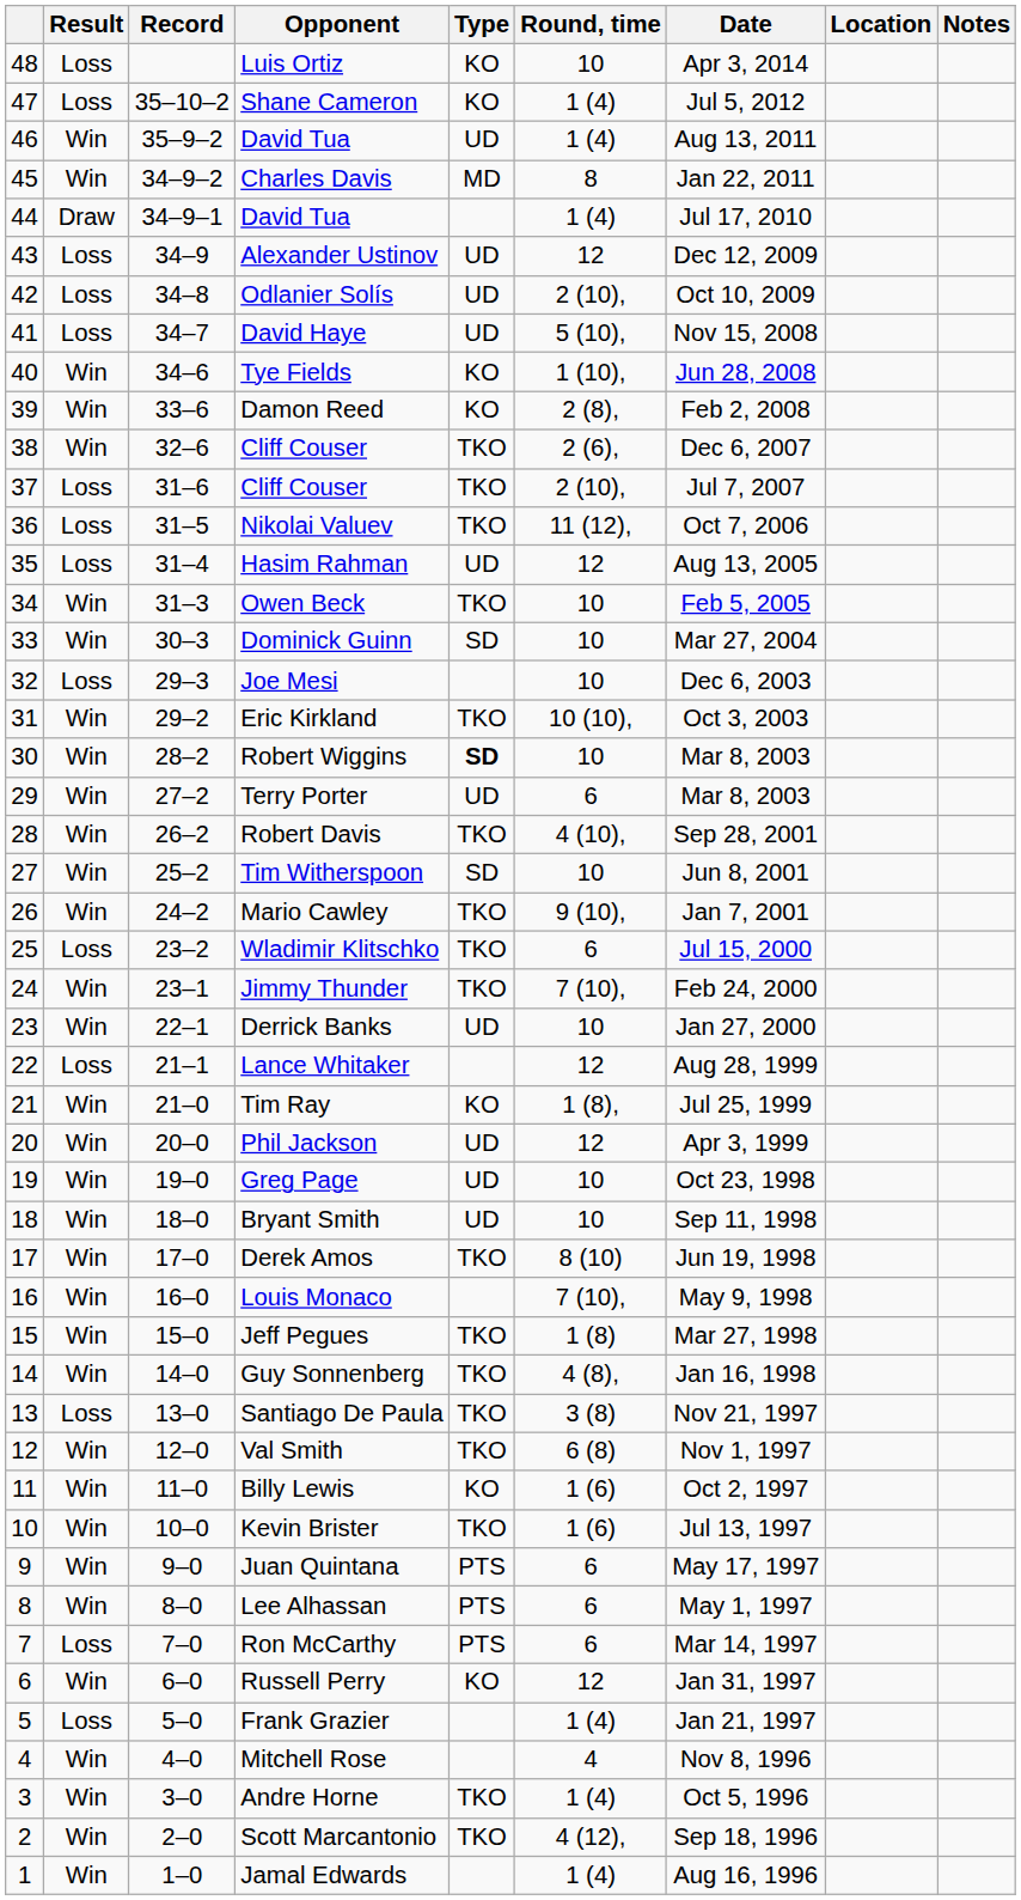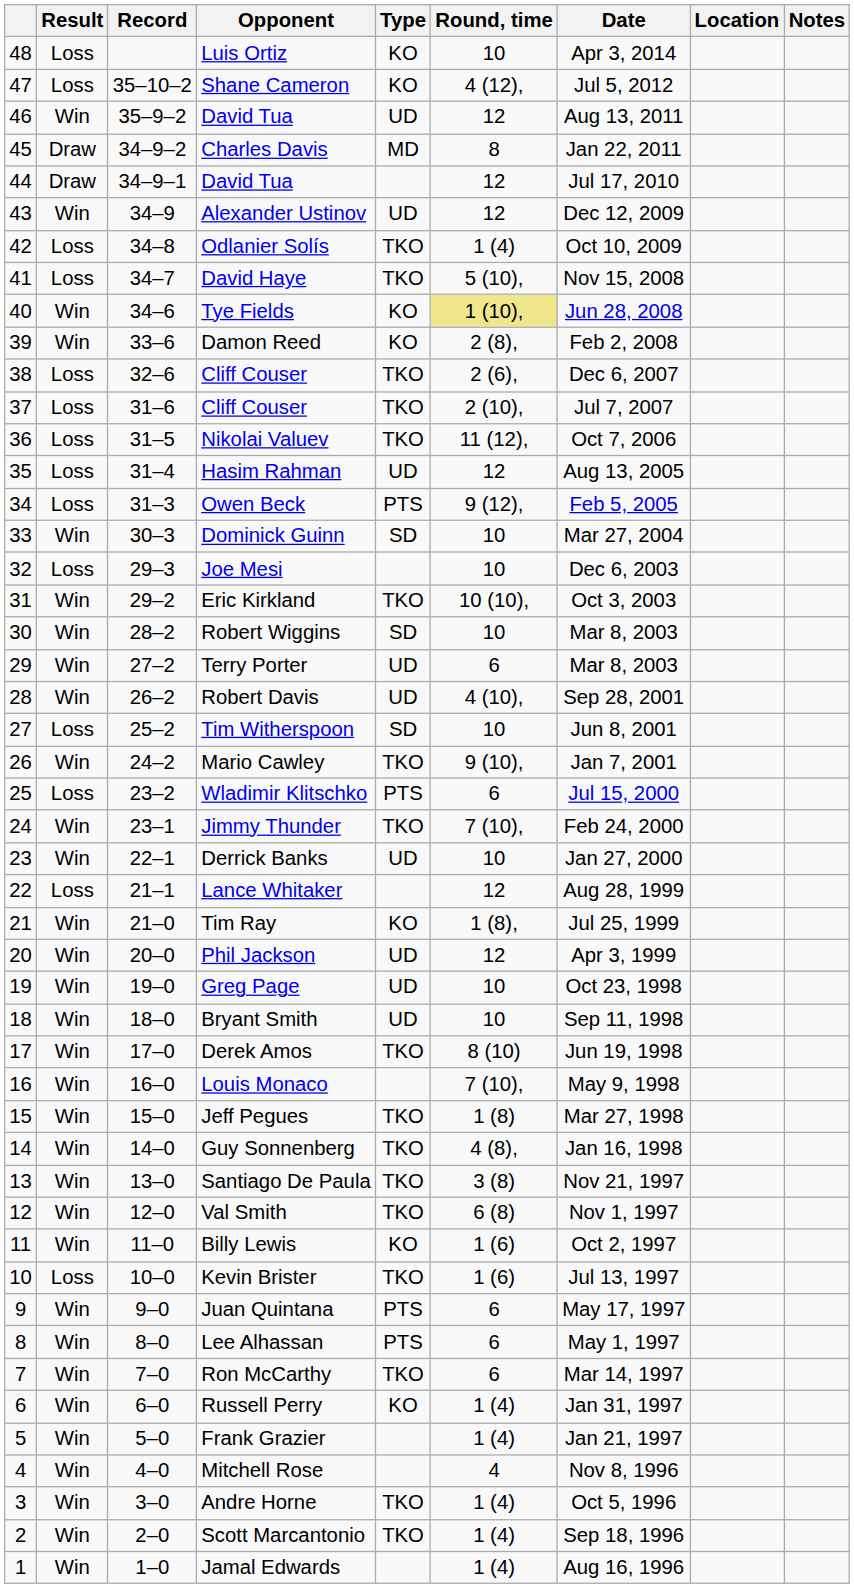 <table class="wikitable" style="text-align:center">
 <tr>
 <th></th>
 <th>Result</th>
 <th>Record</th>
 <th>Opponent</th>
 <th>Type</th>
 <th>Round, time</th>
 <th>Date</th>
 <th>Location</th>
 <th>Notes</th>
 </tr>
 <tr>
 <td>48</td>
 <td>Loss</td>
 <td></td>
 <td style="text-align:left;"><a href='#'>Luis Ortiz</a></td>
 <td>KO</td>
 <td>10</td>
 <td>Apr 3, 2014</td>
 <td style="text-align:left;"></td>
 <td></td>
 </tr>
 <tr>
 <td>47</td>
 <td>Loss</td>
 <td>35–10–2</td>
 <td style="text-align:left;"><a href='#'>Shane Cameron</a></td>
 <td>KO</td>
-<td>1 (4)</td>
+<td>4 (12), </td>
 <td>Jul 5, 2012</td>
 <td style="text-align:left;"></td>
 <td style="text-align:left;"></td>
 </tr>
 <tr>
 <td>46</td>
 <td>Win</td>
 <td>35–9–2</td>
 <td style="text-align:left;"><a href='#'>David Tua</a></td>
 <td>UD</td>
-<td>1 (4)</td>
+<td>12</td>
 <td>Aug 13, 2011</td>
 <td style="text-align:left;"></td>
 <td style="text-align:left;"></td>
 </tr>
 <tr>
 <td>45</td>
-<td>Win</td>
+<td>Draw</td>
 <td>34–9–2</td>
 <td style="text-align:left;"><a href='#'>Charles Davis</a></td>
 <td>MD</td>
 <td>8</td>
 <td>Jan 22, 2011</td>
 <td style="text-align:left;"></td>
 <td></td>
 </tr>
 <tr>
 <td>44</td>
 <td>Draw</td>
 <td>34–9–1</td>
 <td style="text-align:left;"><a href='#'>David Tua</a></td>
 <td></td>
-<td>1 (4)</td>
+<td>12</td>
 <td>Jul 17, 2010</td>
 <td style="text-align:left;"></td>
 <td style="text-align:left;"></td>
 </tr>
 <tr>
 <td>43</td>
-<td>Loss</td>
+<td>Win</td>
 <td>34–9</td>
 <td style="text-align:left;"><a href='#'>Alexander Ustinov</a></td>
 <td>UD</td>
 <td>12</td>
 <td>Dec 12, 2009</td>
 <td style="text-align:left;"></td>
 <td style="text-align:left;"></td>
 </tr>
 <tr>
 <td>42</td>
 <td>Loss</td>
 <td>34–8</td>
 <td style="text-align:left;"><a href='#'>Odlanier Solís</a></td>
-<td>UD</td>
-<td>2 (10), </td>
+<td>TKO</td>
+<td>1 (4)</td>
 <td>Oct 10, 2009</td>
 <td style="text-align:left;"></td>
 <td style="text-align:left;"></td>
 </tr>
 <tr>
 <td>41</td>
 <td>Loss</td>
 <td>34–7</td>
 <td style="text-align:left;"><a href='#'>David Haye</a></td>
-<td>UD</td>
+<td>TKO</td>
 <td>5 (10), </td>
 <td>Nov 15, 2008</td>
 <td style="text-align:left;"></td>
 <td></td>
 </tr>
 <tr>
 <td>40</td>
 <td>Win</td>
 <td>34–6</td>
 <td style="text-align:left;"><a href='#'>Tye Fields</a></td>
 <td>KO</td>
-<td>1 (10), </td>
+<td style="background: khaki;">1 (10), </td>
 <td><a href='#'>Jun 28, 2008</a></td>
 <td style="text-align:left;"></td>
 <td></td>
 </tr>
 <tr>
 <td>39</td>
 <td>Win</td>
 <td>33–6</td>
 <td style="text-align:left;">Damon Reed</td>
 <td>KO</td>
 <td>2 (8), </td>
 <td>Feb 2, 2008</td>
 <td style="text-align:left;"></td>
 <td></td>
 </tr>
 <tr>
 <td>38</td>
-<td>Win</td>
+<td>Loss</td>
 <td>32–6</td>
 <td style="text-align:left;"><a href='#'>Cliff Couser</a></td>
 <td>TKO</td>
 <td>2 (6), </td>
 <td>Dec 6, 2007</td>
 <td style="text-align:left;"></td>
 <td></td>
 </tr>
 <tr>
 <td>37</td>
 <td>Loss</td>
 <td>31–6</td>
 <td style="text-align:left;"><a href='#'>Cliff Couser</a></td>
 <td>TKO</td>
 <td>2 (10), </td>
 <td>Jul 7, 2007</td>
 <td style="text-align:left;"></td>
 <td></td>
 </tr>
 <tr>
 <td>36</td>
 <td>Loss</td>
 <td>31–5</td>
 <td style="text-align:left;"><a href='#'>Nikolai Valuev</a></td>
 <td>TKO</td>
 <td>11 (12), </td>
 <td>Oct 7, 2006</td>
 <td style="text-align:left;"></td>
 <td style="text-align:left;"></td>
 </tr>
 <tr>
 <td>35</td>
 <td>Loss</td>
 <td>31–4</td>
 <td style="text-align:left;"><a href='#'>Hasim Rahman</a></td>
 <td>UD</td>
 <td>12</td>
 <td>Aug 13, 2005</td>
 <td style="text-align:left;"></td>
 <td style="text-align:left;"></td>
 </tr>
 <tr>
 <td>34</td>
-<td>Win</td>
+<td>Loss</td>
 <td>31–3</td>
 <td style="text-align:left;"><a href='#'>Owen Beck</a></td>
-<td>TKO</td>
-<td>10</td>
+<td>PTS</td>
+<td>9 (12), </td>
 <td><a href='#'>Feb 5, 2005</a></td>
 <td style="text-align:left;"></td>
 <td></td>
 </tr>
 <tr>
 <td>33</td>
 <td>Win</td>
 <td>30–3</td>
 <td style="text-align:left;"><a href='#'>Dominick Guinn</a></td>
 <td>SD</td>
 <td>10</td>
 <td>Mar 27, 2004</td>
 <td style="text-align:left;"></td>
 <td></td>
 </tr>
 <tr>
 <td>32</td>
 <td>Loss</td>
 <td>29–3</td>
 <td style="text-align:left;"><a href='#'>Joe Mesi</a></td>
 <td></td>
 <td>10</td>
 <td>Dec 6, 2003</td>
 <td style="text-align:left;"></td>
 <td></td>
 </tr>
 <tr>
 <td>31</td>
 <td>Win</td>
 <td>29–2</td>
 <td style="text-align:left;">Eric Kirkland</td>
 <td>TKO</td>
 <td>10 (10), </td>
 <td>Oct 3, 2003</td>
 <td style="text-align:left;"></td>
 <td></td>
 </tr>
 <tr>
 <td>30</td>
 <td>Win</td>
 <td>28–2</td>
 <td style="text-align:left;">Robert Wiggins</td>
-<td><strong>SD</strong></td>
+<td>SD</td>
 <td>10</td>
 <td>Mar 8, 2003</td>
 <td style="text-align:left;"></td>
 <td></td>
 </tr>
 <tr>
 <td>29</td>
 <td>Win</td>
 <td>27–2</td>
 <td style="text-align:left;">Terry Porter</td>
 <td>UD</td>
 <td>6</td>
 <td>Mar 8, 2003</td>
 <td style="text-align:left;"></td>
 <td></td>
 </tr>
 <tr>
 <td>28</td>
 <td>Win</td>
 <td>26–2</td>
 <td style="text-align:left;">Robert Davis</td>
-<td>TKO</td>
+<td>UD</td>
 <td>4 (10), </td>
 <td>Sep 28, 2001</td>
 <td style="text-align:left;"></td>
 <td></td>
 </tr>
 <tr>
 <td>27</td>
-<td>Win</td>
+<td>Loss</td>
 <td>25–2</td>
 <td style="text-align:left;"><a href='#'>Tim Witherspoon</a></td>
 <td>SD</td>
 <td>10</td>
 <td>Jun 8, 2001</td>
 <td style="text-align:left;"></td>
 <td></td>
 </tr>
 <tr>
 <td>26</td>
 <td>Win</td>
 <td>24–2</td>
 <td style="text-align:left;">Mario Cawley</td>
 <td>TKO</td>
 <td>9 (10), </td>
 <td>Jan 7, 2001</td>
 <td style="text-align:left;"></td>
 <td></td>
 </tr>
 <tr>
 <td>25</td>
 <td>Loss</td>
 <td>23–2</td>
 <td style="text-align:left;"><a href='#'>Wladimir Klitschko</a></td>
-<td>TKO</td>
+<td>PTS</td>
 <td>6</td>
 <td><a href='#'>Jul 15, 2000</a></td>
 <td style="text-align:left;"></td>
 <td></td>
 </tr>
 <tr>
 <td>24</td>
 <td>Win</td>
 <td>23–1</td>
 <td style="text-align:left;"><a href='#'>Jimmy Thunder</a></td>
 <td>TKO</td>
 <td>7 (10), </td>
 <td>Feb 24, 2000</td>
 <td style="text-align:left;"></td>
 <td></td>
 </tr>
 <tr>
 <td>23</td>
 <td>Win</td>
 <td>22–1</td>
 <td style="text-align:left;">Derrick Banks</td>
 <td>UD</td>
 <td>10</td>
 <td>Jan 27, 2000</td>
 <td style="text-align:left;"></td>
 <td></td>
 </tr>
 <tr>
 <td>22</td>
 <td>Loss</td>
 <td>21–1</td>
 <td style="text-align:left;"><a href='#'>Lance Whitaker</a></td>
 <td></td>
 <td>12</td>
 <td>Aug 28, 1999</td>
 <td style="text-align:left;"></td>
 <td style="text-align:left;"></td>
 </tr>
 <tr>
 <td>21</td>
 <td>Win</td>
 <td>21–0</td>
 <td style="text-align:left;">Tim Ray</td>
 <td>KO</td>
 <td>1 (8), </td>
 <td>Jul 25, 1999</td>
 <td style="text-align:left;"></td>
 <td></td>
 </tr>
 <tr>
 <td>20</td>
 <td>Win</td>
 <td>20–0</td>
 <td style="text-align:left;"><a href='#'>Phil Jackson</a></td>
 <td>UD</td>
 <td>12</td>
 <td>Apr 3, 1999</td>
 <td style="text-align:left;"></td>
 <td style="text-align:left;"></td>
 </tr>
 <tr>
 <td>19</td>
 <td>Win</td>
 <td>19–0</td>
 <td style="text-align:left;"><a href='#'>Greg Page</a></td>
 <td>UD</td>
 <td>10</td>
 <td>Oct 23, 1998</td>
 <td style="text-align:left;"></td>
 <td></td>
 </tr>
 <tr>
 <td>18</td>
 <td>Win</td>
 <td>18–0</td>
 <td style="text-align:left;">Bryant Smith</td>
 <td>UD</td>
 <td>10</td>
 <td>Sep 11, 1998</td>
 <td style="text-align:left;"></td>
 <td></td>
 </tr>
 <tr>
 <td>17</td>
 <td>Win</td>
 <td>17–0</td>
 <td style="text-align:left;">Derek Amos</td>
 <td>TKO</td>
 <td>8 (10)</td>
 <td>Jun 19, 1998</td>
 <td style="text-align:left;"></td>
 <td></td>
 </tr>
 <tr>
 <td>16</td>
 <td>Win</td>
 <td>16–0</td>
 <td style="text-align:left;"><a href='#'>Louis Monaco</a></td>
 <td></td>
 <td>7 (10), </td>
 <td>May 9, 1998</td>
 <td style="text-align:left;"></td>
 <td></td>
 </tr>
 <tr>
 <td>15</td>
 <td>Win</td>
 <td>15–0</td>
 <td style="text-align:left;">Jeff Pegues</td>
 <td>TKO</td>
 <td>1 (8)</td>
 <td>Mar 27, 1998</td>
 <td style="text-align:left;"></td>
 <td></td>
 </tr>
 <tr>
 <td>14</td>
 <td>Win</td>
 <td>14–0</td>
 <td style="text-align:left;">Guy Sonnenberg</td>
 <td>TKO</td>
 <td>4 (8), </td>
 <td>Jan 16, 1998</td>
 <td style="text-align:left;"></td>
 <td></td>
 </tr>
 <tr>
 <td>13</td>
-<td>Loss</td>
+<td>Win</td>
 <td>13–0</td>
 <td style="text-align:left;">Santiago De Paula</td>
 <td>TKO</td>
 <td>3 (8)</td>
 <td>Nov 21, 1997</td>
 <td style="text-align:left;"></td>
 <td></td>
 </tr>
 <tr>
 <td>12</td>
 <td>Win</td>
 <td>12–0</td>
 <td style="text-align:left;">Val Smith</td>
 <td>TKO</td>
 <td>6 (8)</td>
 <td>Nov 1, 1997</td>
 <td style="text-align:left;"></td>
 <td></td>
 </tr>
 <tr>
 <td>11</td>
 <td>Win</td>
 <td>11–0</td>
 <td style="text-align:left;">Billy Lewis</td>
 <td>KO</td>
 <td>1 (6)</td>
 <td>Oct 2, 1997</td>
 <td style="text-align:left;"></td>
 <td></td>
 </tr>
 <tr>
 <td>10</td>
-<td>Win</td>
+<td>Loss</td>
 <td>10–0</td>
 <td style="text-align:left;">Kevin Brister</td>
 <td>TKO</td>
 <td>1 (6)</td>
 <td>Jul 13, 1997</td>
 <td style="text-align:left;"></td>
 <td></td>
 </tr>
 <tr>
 <td>9</td>
 <td>Win</td>
 <td>9–0</td>
 <td style="text-align:left;">Juan Quintana</td>
 <td>PTS</td>
 <td>6</td>
 <td>May 17, 1997</td>
 <td style="text-align:left;"></td>
 <td></td>
 </tr>
 <tr>
 <td>8</td>
 <td>Win</td>
 <td>8–0</td>
 <td style="text-align:left;">Lee Alhassan</td>
 <td>PTS</td>
 <td>6</td>
 <td>May 1, 1997</td>
 <td style="text-align:left;"></td>
 <td></td>
 </tr>
 <tr>
 <td>7</td>
-<td>Loss</td>
+<td>Win</td>
 <td>7–0</td>
 <td style="text-align:left;">Ron McCarthy</td>
-<td>PTS</td>
+<td>TKO</td>
 <td>6</td>
 <td>Mar 14, 1997</td>
 <td style="text-align:left;"></td>
 <td></td>
 </tr>
 <tr>
 <td>6</td>
 <td>Win</td>
 <td>6–0</td>
 <td style="text-align:left;">Russell Perry</td>
 <td>KO</td>
-<td>12</td>
+<td>1 (4)</td>
 <td>Jan 31, 1997</td>
 <td style="text-align:left;"></td>
 <td></td>
 </tr>
 <tr>
 <td>5</td>
-<td>Loss</td>
+<td>Win</td>
 <td>5–0</td>
 <td style="text-align:left;">Frank Grazier</td>
 <td></td>
 <td>1 (4)</td>
 <td>Jan 21, 1997</td>
 <td style="text-align:left;"></td>
 <td></td>
 </tr>
 <tr>
 <td>4</td>
 <td>Win</td>
 <td>4–0</td>
 <td style="text-align:left;">Mitchell Rose</td>
 <td></td>
 <td>4</td>
 <td>Nov 8, 1996</td>
 <td style="text-align:left;"></td>
 <td></td>
 </tr>
 <tr>
 <td>3</td>
 <td>Win</td>
 <td>3–0</td>
 <td style="text-align:left;">Andre Horne</td>
 <td>TKO</td>
 <td>1 (4)</td>
 <td>Oct 5, 1996</td>
 <td style="text-align:left;"></td>
 <td></td>
 </tr>
 <tr>
 <td>2</td>
 <td>Win</td>
 <td>2–0</td>
 <td style="text-align:left;">Scott Marcantonio</td>
 <td>TKO</td>
-<td>4 (12), </td>
+<td>1 (4)</td>
 <td>Sep 18, 1996</td>
 <td style="text-align:left;"></td>
 <td></td>
 </tr>
 <tr>
 <td>1</td>
 <td>Win</td>
 <td>1–0</td>
 <td style="text-align:left;">Jamal Edwards</td>
 <td></td>
 <td>1 (4)</td>
 <td>Aug 16, 1996</td>
 <td style="text-align:left;"></td>
 <td></td>
 </tr>
 </table>
